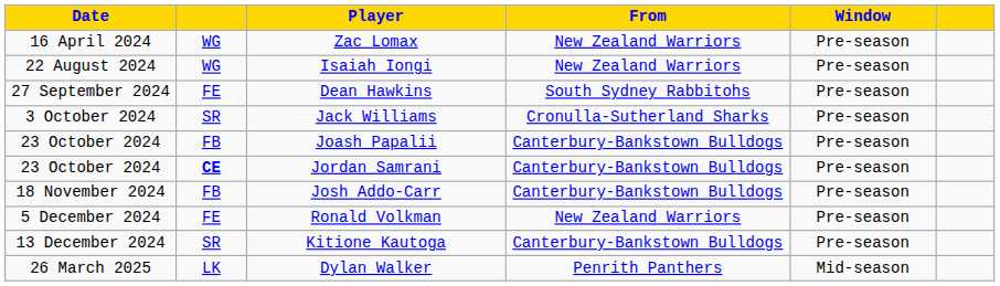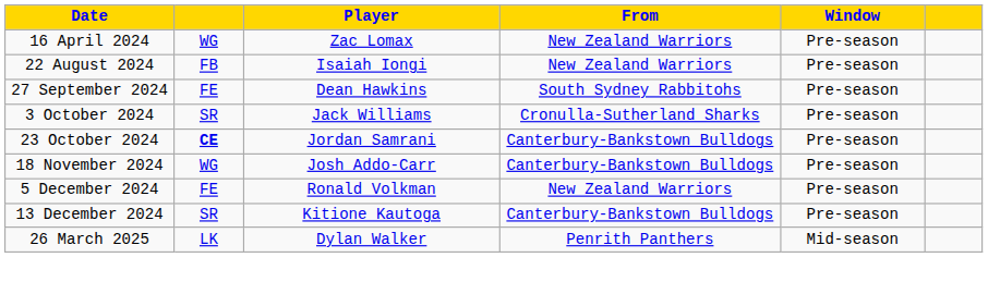 <table class="wikitable" style="text-align:center; font-size:95%;">
 <tr>
 <th style="background:gold; color:blue; width:130px;">Date</th>
 <th style="background:gold; color:blue; width:50px;"></th>
 <th style="background:gold; color:blue; width:200px;">Player</th>
 <th style="background:gold; color:blue; width:220px;">From</th>
 <th style="background:gold; color:blue; width:110px;">Window</th>
 <th style="background:gold; color:blue; width:40px;"></th>
 </tr>
 <tr>
 <td>16 April 2024</td>
 <td><a href='#'>WG</a></td>
 <td> <a href='#'>Zac Lomax</a></td>
 <td> <a href='#'>New Zealand Warriors</a></td>
 <td>Pre-season</td>
 <td></td>
 </tr>
 <tr>
 <td>22 August 2024</td>
-<td><a href='#'>WG</a></td>
+<td><a href='#'>FB</a></td>
 <td> <a href='#'>Isaiah Iongi</a></td>
 <td> <a href='#'>New Zealand Warriors</a></td>
 <td>Pre-season</td>
 <td></td>
 </tr>
 <tr>
 <td>27 September 2024</td>
 <td><a href='#'>FE</a></td>
 <td> <a href='#'>Dean Hawkins</a></td>
 <td> <a href='#'>South Sydney Rabbitohs</a></td>
 <td>Pre-season</td>
 <td></td>
 </tr>
 <tr>
 <td>3 October 2024</td>
 <td><a href='#'>SR</a></td>
 <td> <a href='#'>Jack Williams</a></td>
 <td> <a href='#'>Cronulla-Sutherland Sharks</a></td>
 <td>Pre-season</td>
 <td></td>
 </tr>
 <tr>
 <td>23 October 2024</td>
-<td><a href='#'>FB</a></td>
-<td> <a href='#'>Joash Papalii</a></td>
-<td> <a href='#'>Canterbury-Bankstown Bulldogs</a></td>
-<td>Pre-season</td>
-<td></td>
-</tr>
-<tr>
-<td>23 October 2024</td>
 <td><strong><a href='#'>CE</a></strong></td>
 <td> <a href='#'>Jordan Samrani</a></td>
 <td> <a href='#'>Canterbury-Bankstown Bulldogs</a></td>
 <td>Pre-season</td>
 <td></td>
 </tr>
 <tr>
 <td>18 November 2024</td>
-<td><a href='#'>FB</a></td>
+<td><a href='#'>WG</a></td>
 <td> <a href='#'>Josh Addo-Carr</a></td>
 <td> <a href='#'>Canterbury-Bankstown Bulldogs</a></td>
 <td>Pre-season</td>
 <td></td>
 </tr>
 <tr>
 <td>5 December 2024</td>
 <td><a href='#'>FE</a></td>
 <td> <a href='#'>Ronald Volkman</a></td>
 <td> <a href='#'>New Zealand Warriors</a></td>
 <td>Pre-season</td>
 <td></td>
 </tr>
 <tr>
 <td>13 December 2024</td>
 <td><a href='#'>SR</a></td>
 <td> <a href='#'>Kitione Kautoga</a></td>
 <td> <a href='#'>Canterbury-Bankstown Bulldogs</a></td>
 <td>Pre-season</td>
 <td></td>
 </tr>
 <tr>
 <td>26 March 2025</td>
 <td><a href='#'>LK</a></td>
 <td> <a href='#'>Dylan Walker</a></td>
 <td> <a href='#'>Penrith Panthers</a></td>
 <td>Mid-season</td>
 <td></td>
 </tr>
 </table>
